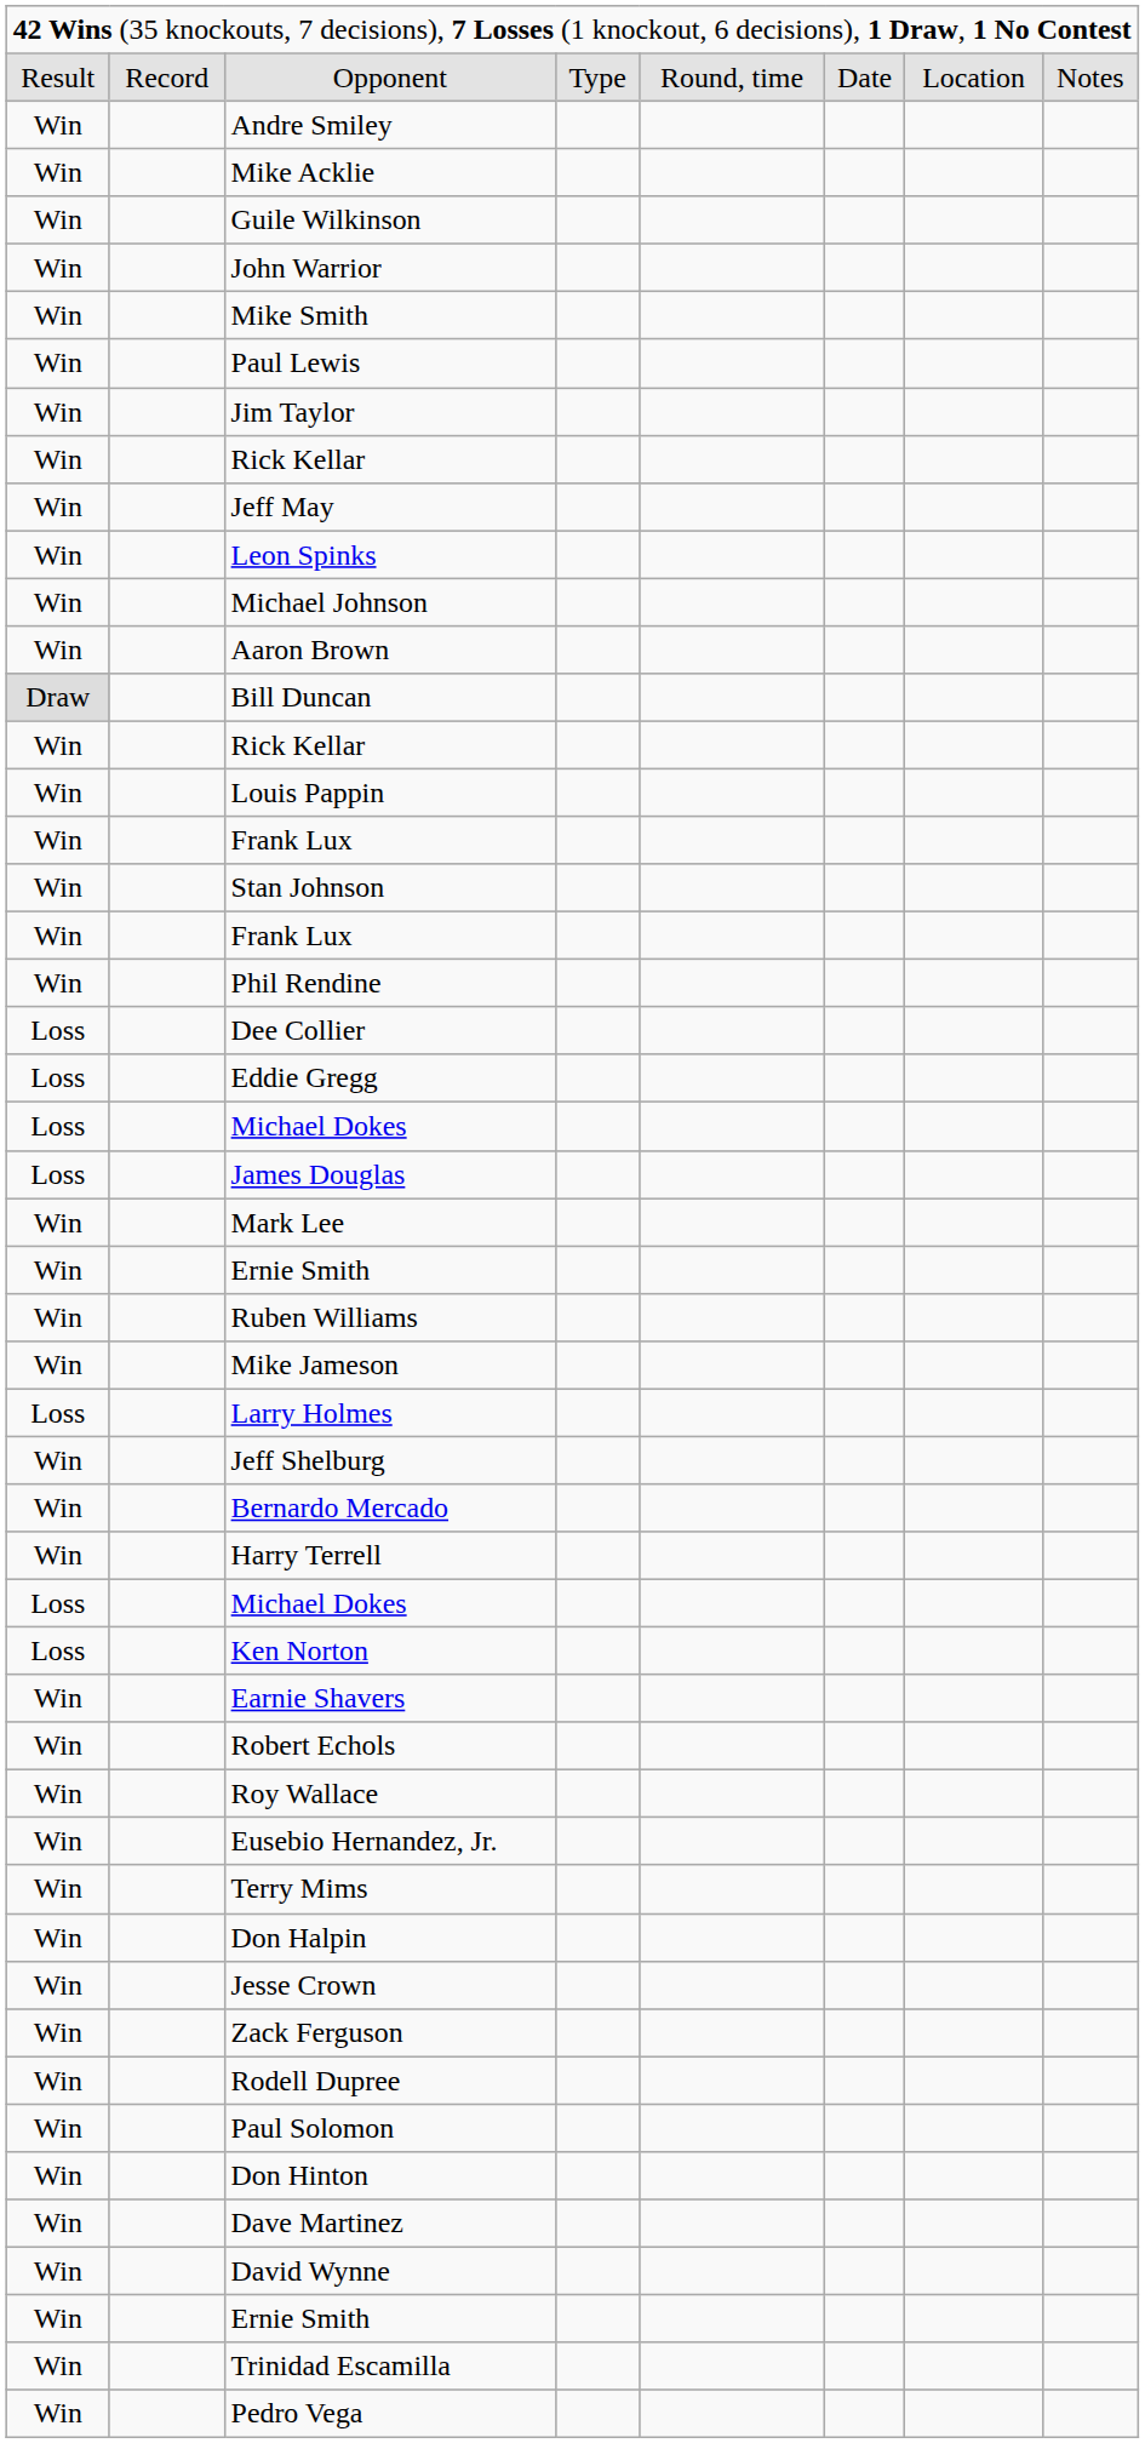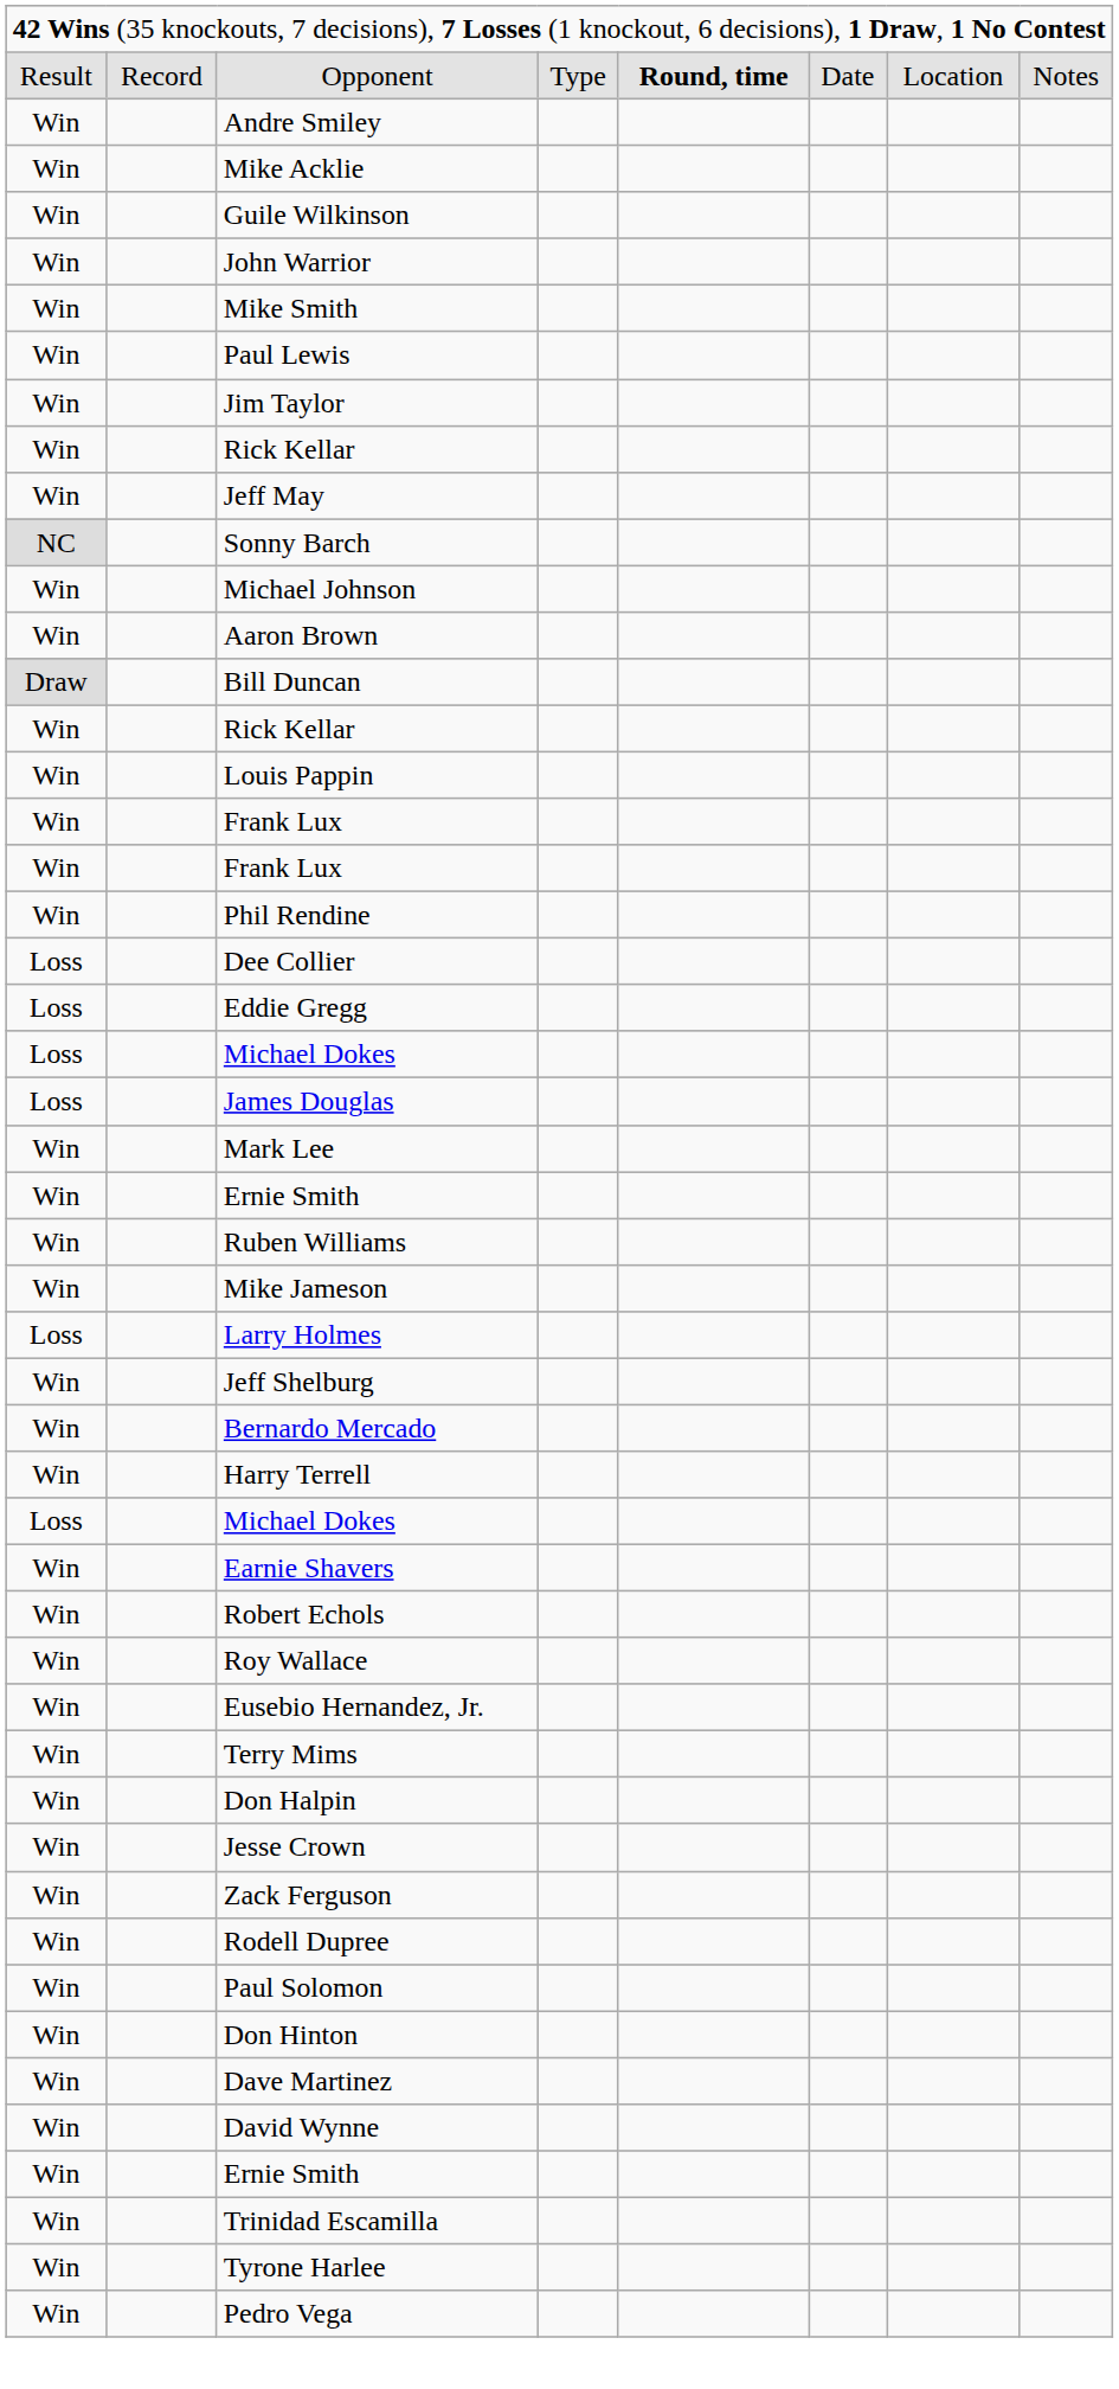 <table class="wikitable" style="margin:0.5em auto; font-size:95%;">
 <tr>
 <td style="text-align:center;" colspan="8"><strong>42 Wins</strong> (35 knockouts, 7 decisions), <strong>7 Losses</strong> (1 knockout, 6 decisions), <strong>1 Draw</strong>, <strong>1 No Contest</strong></td>
 </tr>
 <tr style="text-align:center; background:#e3e3e3;">
 <td style="border-style:none none solid solid; ">Result</td>
 <td style="border-style:none none solid solid; ">Record</td>
 <td style="border-style:none none solid solid; ">Opponent</td>
 <td style="border-style:none none solid solid; ">Type</td>
-<td style="border-style:none none solid solid; ">Round, time</td>
+<td style="border-style:none none solid solid; "><strong>Round, time</strong></td>
 <td style="border-style:none none solid solid; ">Date</td>
 <td style="border-style:none none solid solid; ">Location</td>
 <td style="border-style:none none solid solid; ">Notes</td>
 </tr>
 <tr align=center>
 <td>Win</td>
 <td></td>
 <td align=left> Andre Smiley</td>
 <td></td>
 <td></td>
 <td></td>
 <td align=left></td>
 <td align=left></td>
 </tr>
 <tr align=center>
 <td>Win</td>
 <td></td>
 <td align=left> Mike Acklie</td>
 <td></td>
 <td></td>
 <td></td>
 <td align=left></td>
 <td align=left></td>
 </tr>
 <tr align=center>
 <td>Win</td>
 <td></td>
 <td align=left> Guile Wilkinson</td>
 <td></td>
 <td></td>
 <td></td>
 <td align=left></td>
 <td align=left></td>
 </tr>
 <tr align=center>
 <td>Win</td>
 <td></td>
 <td align=left> John Warrior</td>
 <td></td>
 <td></td>
 <td></td>
 <td align=left></td>
 <td align=left></td>
 </tr>
 <tr align=center>
 <td>Win</td>
 <td></td>
 <td align=left> Mike Smith</td>
 <td></td>
 <td></td>
 <td></td>
 <td align=left></td>
 <td align=left></td>
 </tr>
 <tr align=center>
 <td>Win</td>
 <td></td>
 <td align=left> Paul Lewis</td>
 <td></td>
 <td></td>
 <td></td>
 <td align=left></td>
 <td align=left></td>
 </tr>
 <tr align=center>
 <td>Win</td>
 <td></td>
 <td align=left> Jim Taylor</td>
 <td></td>
 <td></td>
 <td></td>
 <td align=left></td>
 <td align=left></td>
 </tr>
 <tr align=center>
 <td>Win</td>
 <td></td>
 <td align=left> Rick Kellar</td>
 <td></td>
 <td></td>
 <td></td>
 <td align=left></td>
 <td align=left></td>
 </tr>
 <tr align=center>
 <td>Win</td>
 <td></td>
 <td align=left> Jeff May</td>
 <td></td>
 <td></td>
 <td></td>
 <td align=left></td>
 <td align=left></td>
 </tr>
 <tr align=center>
-<td>Win</td>
+<td style="background:#ddd;">NC</td>
 <td></td>
-<td align=left> <a href='#'>Leon Spinks</a></td>
+<td align=left> Sonny Barch</td>
 <td></td>
 <td></td>
 <td></td>
 <td align=left></td>
 <td align=left></td>
 </tr>
 <tr align=center>
 <td>Win</td>
 <td></td>
 <td align=left> Michael Johnson</td>
 <td></td>
 <td></td>
 <td></td>
 <td align=left></td>
 <td align=left></td>
 </tr>
 <tr align=center>
 <td>Win</td>
 <td></td>
 <td align=left> Aaron Brown</td>
 <td></td>
 <td></td>
 <td></td>
 <td align=left></td>
 <td align=left></td>
 </tr>
 <tr align=center>
 <td style="background:#ddd;">Draw</td>
 <td></td>
 <td align=left> Bill Duncan</td>
 <td></td>
 <td></td>
 <td></td>
 <td align=left></td>
 <td align=left></td>
 </tr>
 <tr align=center>
 <td>Win</td>
 <td></td>
 <td align=left> Rick Kellar</td>
 <td></td>
 <td></td>
 <td></td>
 <td align=left></td>
 <td align=left></td>
 </tr>
 <tr align=center>
 <td>Win</td>
 <td></td>
 <td align=left> Louis Pappin</td>
 <td></td>
 <td></td>
 <td></td>
 <td align=left></td>
 <td align=left></td>
 </tr>
 <tr align=center>
 <td>Win</td>
 <td></td>
 <td align=left> Frank Lux</td>
-<td></td>
-<td></td>
-<td></td>
-<td align=left></td>
-<td align=left></td>
-</tr>
-<tr align=center>
-<td>Win</td>
-<td></td>
-<td align=left> Stan Johnson</td>
 <td></td>
 <td></td>
 <td></td>
 <td align=left></td>
 <td align=left></td>
 </tr>
 <tr align=center>
 <td>Win</td>
 <td></td>
 <td align=left> Frank Lux</td>
 <td></td>
 <td></td>
 <td></td>
 <td align=left></td>
 <td align=left></td>
 </tr>
 <tr align=center>
 <td>Win</td>
 <td></td>
 <td align=left> Phil Rendine</td>
 <td></td>
 <td></td>
 <td></td>
 <td align=left></td>
 <td align=left></td>
 </tr>
 <tr align=center>
 <td>Loss</td>
 <td></td>
 <td align=left> Dee Collier</td>
 <td></td>
 <td></td>
 <td></td>
 <td align=left></td>
 <td align=left></td>
 </tr>
 <tr align=center>
 <td>Loss</td>
 <td></td>
 <td align=left> Eddie Gregg</td>
 <td></td>
 <td></td>
 <td></td>
 <td align=left></td>
 <td align=left></td>
 </tr>
 <tr align=center>
 <td>Loss</td>
 <td></td>
 <td align=left> <a href='#'>Michael Dokes</a></td>
 <td></td>
 <td></td>
 <td></td>
 <td align=left></td>
 <td align=left></td>
 </tr>
 <tr align=center>
 <td>Loss</td>
 <td></td>
 <td align=left> <a href='#'>James Douglas</a></td>
 <td></td>
 <td></td>
 <td></td>
 <td align=left></td>
 <td align=left></td>
 </tr>
 <tr align=center>
 <td>Win</td>
 <td></td>
 <td align=left> Mark Lee</td>
 <td></td>
 <td></td>
 <td></td>
 <td align=left></td>
 <td align=left></td>
 </tr>
 <tr align=center>
 <td>Win</td>
 <td></td>
 <td align=left> Ernie Smith</td>
 <td></td>
 <td></td>
 <td></td>
 <td align=left></td>
 <td align=left></td>
 </tr>
 <tr align=center>
 <td>Win</td>
 <td></td>
 <td align=left> Ruben Williams</td>
 <td></td>
 <td></td>
 <td></td>
 <td align=left></td>
 <td align=left></td>
 </tr>
 <tr align=center>
 <td>Win</td>
 <td></td>
 <td align=left> Mike Jameson</td>
 <td></td>
 <td></td>
 <td></td>
 <td align=left></td>
 <td align=left></td>
 </tr>
 <tr align=center>
 <td>Loss</td>
 <td></td>
 <td align=left> <a href='#'>Larry Holmes</a></td>
 <td></td>
 <td></td>
 <td></td>
 <td align=left></td>
 <td align=left></td>
 </tr>
 <tr align=center>
 <td>Win</td>
 <td></td>
 <td align=left> Jeff Shelburg</td>
 <td></td>
 <td></td>
 <td></td>
 <td align=left></td>
 <td align=left></td>
 </tr>
 <tr align=center>
 <td>Win</td>
 <td></td>
 <td align=left> <a href='#'>Bernardo Mercado</a></td>
 <td></td>
 <td></td>
 <td></td>
 <td align=left></td>
 <td align=left></td>
 </tr>
 <tr align=center>
 <td>Win</td>
 <td></td>
 <td align=left> Harry Terrell</td>
 <td></td>
 <td></td>
 <td></td>
 <td align=left></td>
 <td align=left></td>
 </tr>
 <tr align=center>
 <td>Loss</td>
 <td></td>
 <td align=left> <a href='#'>Michael Dokes</a></td>
-<td></td>
-<td></td>
-<td></td>
-<td align=left></td>
-<td align=left></td>
-</tr>
-<tr align=center>
-<td>Loss</td>
-<td></td>
-<td align=left> <a href='#'>Ken Norton</a></td>
 <td></td>
 <td></td>
 <td></td>
 <td align=left></td>
 <td align=left></td>
 </tr>
 <tr align=center>
 <td>Win</td>
 <td></td>
 <td align=left> <a href='#'>Earnie Shavers</a></td>
 <td></td>
 <td></td>
 <td></td>
 <td align=left></td>
 <td align=left></td>
 </tr>
 <tr align=center>
 <td>Win</td>
 <td></td>
 <td align=left> Robert Echols</td>
 <td></td>
 <td></td>
 <td></td>
 <td align=left></td>
 <td align=left></td>
 </tr>
 <tr align=center>
 <td>Win</td>
 <td></td>
 <td align=left> Roy Wallace</td>
 <td></td>
 <td></td>
 <td></td>
 <td align=left></td>
 <td align=left></td>
 </tr>
 <tr align=center>
 <td>Win</td>
 <td></td>
 <td align=left> Eusebio Hernandez, Jr.</td>
 <td></td>
 <td></td>
 <td></td>
 <td align=left></td>
 <td align=left></td>
 </tr>
 <tr align=center>
 <td>Win</td>
 <td></td>
 <td align=left> Terry Mims</td>
 <td></td>
 <td></td>
 <td></td>
 <td align=left></td>
 <td align=left></td>
 </tr>
 <tr align=center>
 <td>Win</td>
 <td></td>
 <td align=left> Don Halpin</td>
 <td></td>
 <td></td>
 <td></td>
 <td align=left></td>
 <td align=left></td>
 </tr>
 <tr align=center>
 <td>Win</td>
 <td></td>
 <td align=left> Jesse Crown</td>
 <td></td>
 <td></td>
 <td></td>
 <td align=left></td>
 <td align=left></td>
 </tr>
 <tr align=center>
 <td>Win</td>
 <td></td>
 <td align=left> Zack Ferguson</td>
 <td></td>
 <td></td>
 <td></td>
 <td align=left></td>
 <td align=left></td>
 </tr>
 <tr align=center>
 <td>Win</td>
 <td></td>
 <td align=left> Rodell Dupree</td>
 <td></td>
 <td></td>
 <td></td>
 <td align=left></td>
 <td align=left></td>
 </tr>
 <tr align=center>
 <td>Win</td>
 <td></td>
 <td align=left> Paul Solomon</td>
 <td></td>
 <td></td>
 <td></td>
 <td align=left></td>
 <td align=left></td>
 </tr>
 <tr align=center>
 <td>Win</td>
 <td></td>
 <td align=left> Don Hinton</td>
 <td></td>
 <td></td>
 <td></td>
 <td align=left></td>
 <td align=left></td>
 </tr>
 <tr align=center>
 <td>Win</td>
 <td></td>
 <td align=left> Dave Martinez</td>
 <td></td>
 <td></td>
 <td></td>
 <td align=left></td>
 <td align=left></td>
 </tr>
 <tr align=center>
 <td>Win</td>
 <td></td>
 <td align=left> David Wynne</td>
 <td></td>
 <td></td>
 <td></td>
 <td align=left></td>
 <td align=left></td>
 </tr>
 <tr align=center>
 <td>Win</td>
 <td></td>
 <td align=left> Ernie Smith</td>
 <td></td>
 <td></td>
 <td></td>
 <td align=left></td>
 <td align=left></td>
 </tr>
 <tr align=center>
 <td>Win</td>
 <td></td>
 <td align=left> Trinidad Escamilla</td>
 <td></td>
 <td></td>
 <td></td>
 <td align=left></td>
 <td align=left></td>
 </tr>
 <tr align=center>
 <td>Win</td>
 <td></td>
+<td align=left> Tyrone Harlee</td>
+<td></td>
+<td></td>
+<td></td>
+<td align=left></td>
+<td align=left></td>
+</tr>
+<tr align=center>
+<td>Win</td>
+<td></td>
 <td align=left> Pedro Vega</td>
 <td></td>
 <td></td>
 <td></td>
 <td align=left></td>
 <td align=left></td>
 </tr>
 </table>
